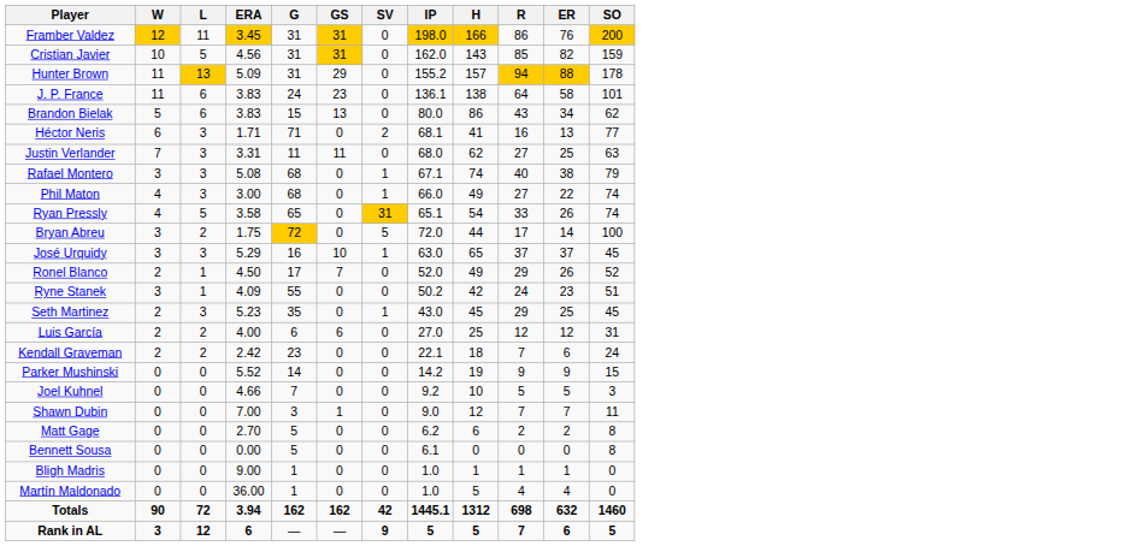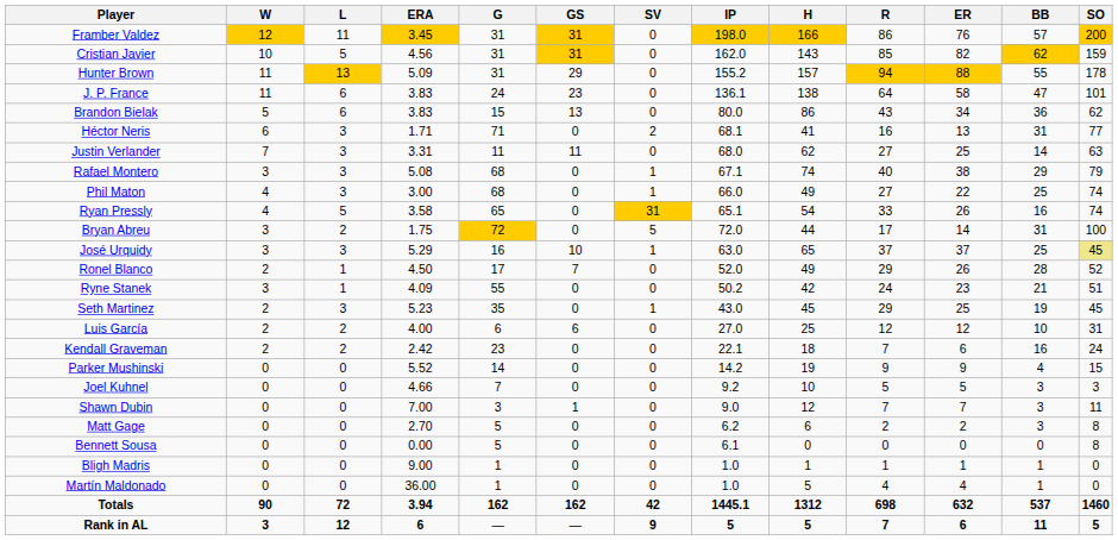 <table class=wikitable style="text-align:center">
 <tr>
 <th bgcolor=#DDDDFF; width="20%">Player</th>
 <th bgcolor=#DDDDFF; width="7%">W</th>
 <th bgcolor=#DDDDFF; width="7%">L</th>
 <th bgcolor=#DDDDFF; width="7%">ERA</th>
 <th bgcolor=#DDDDFF; width="7%">G</th>
 <th bgcolor=#DDDDFF; width="7%">GS</th>
 <th bgcolor=#DDDDFF; width="7%">SV</th>
 <th bgcolor=#DDDDFF; width="7%">IP</th>
 <th bgcolor=#DDDDFF; width="7%">H</th>
 <th bgcolor=#DDDDFF; width="7%">R</th>
 <th bgcolor=#DDDDFF; width="7%">ER</th>
+<th bgcolor=#DDDDFF; width="7%">BB</th>
 <th bgcolor=#DDDDFF; width="7%">SO</th>
 </tr>
 <tr>
 <td><a href='#'>Framber Valdez</a></td>
 <td bgcolor=#ffcc00>12</td>
 <td>11</td>
 <td bgcolor=#ffcc00>3.45</td>
 <td>31</td>
 <td bgcolor=#ffcc00>31</td>
 <td>0</td>
 <td bgcolor=#ffcc00>198.0</td>
 <td bgcolor=#ffcc00>166</td>
 <td>86</td>
 <td>76</td>
+<td>57</td>
 <td bgcolor=#ffcc00>200</td>
 </tr>
 <tr>
 <td><a href='#'>Cristian Javier</a></td>
 <td>10</td>
 <td>5</td>
 <td>4.56</td>
 <td>31</td>
 <td bgcolor=#ffcc00>31</td>
 <td>0</td>
 <td>162.0</td>
 <td>143</td>
 <td>85</td>
 <td>82</td>
+<td bgcolor=#ffcc00>62</td>
 <td>159</td>
 </tr>
 <tr>
 <td><a href='#'>Hunter Brown</a></td>
 <td>11</td>
 <td bgcolor=#ffcc00>13</td>
 <td>5.09</td>
 <td>31</td>
 <td>29</td>
 <td>0</td>
 <td>155.2</td>
 <td>157</td>
 <td bgcolor=#ffcc00>94</td>
 <td bgcolor=#ffcc00>88</td>
+<td>55</td>
 <td>178</td>
 </tr>
 <tr>
 <td><a href='#'>J. P. France</a></td>
 <td>11</td>
 <td>6</td>
 <td>3.83</td>
 <td>24</td>
 <td>23</td>
 <td>0</td>
 <td>136.1</td>
 <td>138</td>
 <td>64</td>
 <td>58</td>
+<td>47</td>
 <td>101</td>
 </tr>
 <tr>
 <td><a href='#'>Brandon Bielak</a></td>
 <td>5</td>
 <td>6</td>
 <td>3.83</td>
 <td>15</td>
 <td>13</td>
 <td>0</td>
 <td>80.0</td>
 <td>86</td>
 <td>43</td>
 <td>34</td>
+<td>36</td>
 <td>62</td>
 </tr>
 <tr>
 <td><a href='#'>Héctor Neris</a></td>
 <td>6</td>
 <td>3</td>
 <td>1.71</td>
 <td>71</td>
 <td>0</td>
 <td>2</td>
 <td>68.1</td>
 <td>41</td>
 <td>16</td>
 <td>13</td>
+<td>31</td>
 <td>77</td>
 </tr>
 <tr>
 <td><a href='#'>Justin Verlander</a></td>
 <td>7</td>
 <td>3</td>
 <td>3.31</td>
 <td>11</td>
 <td>11</td>
 <td>0</td>
 <td>68.0</td>
 <td>62</td>
 <td>27</td>
 <td>25</td>
+<td>14</td>
 <td>63</td>
 </tr>
 <tr>
 <td><a href='#'>Rafael Montero</a></td>
 <td>3</td>
 <td>3</td>
 <td>5.08</td>
 <td>68</td>
 <td>0</td>
 <td>1</td>
 <td>67.1</td>
 <td>74</td>
 <td>40</td>
 <td>38</td>
+<td>29</td>
 <td>79</td>
 </tr>
 <tr>
 <td><a href='#'>Phil Maton</a></td>
 <td>4</td>
 <td>3</td>
 <td>3.00</td>
 <td>68</td>
 <td>0</td>
 <td>1</td>
 <td>66.0</td>
 <td>49</td>
 <td>27</td>
 <td>22</td>
+<td>25</td>
 <td>74</td>
 </tr>
 <tr>
 <td><a href='#'>Ryan Pressly</a></td>
 <td>4</td>
 <td>5</td>
 <td>3.58</td>
 <td>65</td>
 <td>0</td>
 <td bgcolor=#ffcc00>31</td>
 <td>65.1</td>
 <td>54</td>
 <td>33</td>
 <td>26</td>
+<td>16</td>
 <td>74</td>
 </tr>
 <tr>
 <td><a href='#'>Bryan Abreu</a></td>
 <td>3</td>
 <td>2</td>
 <td>1.75</td>
 <td bgcolor=#ffcc00>72</td>
 <td>0</td>
 <td>5</td>
 <td>72.0</td>
 <td>44</td>
 <td>17</td>
 <td>14</td>
+<td>31</td>
 <td>100</td>
 </tr>
 <tr>
 <td><a href='#'>José Urquidy</a></td>
 <td>3</td>
 <td>3</td>
 <td>5.29</td>
 <td>16</td>
 <td>10</td>
 <td>1</td>
 <td>63.0</td>
 <td>65</td>
 <td>37</td>
 <td>37</td>
-<td>45</td>
+<td>25</td>
+<td style="background: khaki;">45</td>
 </tr>
 <tr>
 <td><a href='#'>Ronel Blanco</a></td>
 <td>2</td>
 <td>1</td>
 <td>4.50</td>
 <td>17</td>
 <td>7</td>
 <td>0</td>
 <td>52.0</td>
 <td>49</td>
 <td>29</td>
 <td>26</td>
+<td>28</td>
 <td>52</td>
 </tr>
 <tr>
 <td><a href='#'>Ryne Stanek</a></td>
 <td>3</td>
 <td>1</td>
 <td>4.09</td>
 <td>55</td>
 <td>0</td>
 <td>0</td>
 <td>50.2</td>
 <td>42</td>
 <td>24</td>
 <td>23</td>
+<td>21</td>
 <td>51</td>
 </tr>
 <tr>
 <td><a href='#'>Seth Martinez</a></td>
 <td>2</td>
 <td>3</td>
 <td>5.23</td>
 <td>35</td>
 <td>0</td>
 <td>1</td>
 <td>43.0</td>
 <td>45</td>
 <td>29</td>
 <td>25</td>
+<td>19</td>
 <td>45</td>
 </tr>
 <tr>
 <td><a href='#'>Luis García</a></td>
 <td>2</td>
 <td>2</td>
 <td>4.00</td>
 <td>6</td>
 <td>6</td>
 <td>0</td>
 <td>27.0</td>
 <td>25</td>
 <td>12</td>
 <td>12</td>
+<td>10</td>
 <td>31</td>
 </tr>
 <tr>
 <td><a href='#'>Kendall Graveman</a></td>
 <td>2</td>
 <td>2</td>
 <td>2.42</td>
 <td>23</td>
 <td>0</td>
 <td>0</td>
 <td>22.1</td>
 <td>18</td>
 <td>7</td>
 <td>6</td>
+<td>16</td>
 <td>24</td>
 </tr>
 <tr>
 <td><a href='#'>Parker Mushinski</a></td>
 <td>0</td>
 <td>0</td>
 <td>5.52</td>
 <td>14</td>
 <td>0</td>
 <td>0</td>
 <td>14.2</td>
 <td>19</td>
 <td>9</td>
 <td>9</td>
+<td>4</td>
 <td>15</td>
 </tr>
 <tr>
 <td><a href='#'>Joel Kuhnel</a></td>
 <td>0</td>
 <td>0</td>
 <td>4.66</td>
 <td>7</td>
 <td>0</td>
 <td>0</td>
 <td>9.2</td>
 <td>10</td>
 <td>5</td>
 <td>5</td>
 <td>3</td>
+<td>3</td>
 </tr>
 <tr>
 <td><a href='#'>Shawn Dubin</a></td>
 <td>0</td>
 <td>0</td>
 <td>7.00</td>
 <td>3</td>
 <td>1</td>
 <td>0</td>
 <td>9.0</td>
 <td>12</td>
 <td>7</td>
 <td>7</td>
+<td>3</td>
 <td>11</td>
 </tr>
 <tr>
 <td><a href='#'>Matt Gage</a></td>
 <td>0</td>
 <td>0</td>
 <td>2.70</td>
 <td>5</td>
 <td>0</td>
 <td>0</td>
 <td>6.2</td>
 <td>6</td>
 <td>2</td>
 <td>2</td>
+<td>3</td>
 <td>8</td>
 </tr>
 <tr>
 <td><a href='#'>Bennett Sousa</a></td>
 <td>0</td>
 <td>0</td>
 <td>0.00</td>
 <td>5</td>
 <td>0</td>
 <td>0</td>
 <td>6.1</td>
+<td>0</td>
 <td>0</td>
 <td>0</td>
 <td>0</td>
 <td>8</td>
 </tr>
 <tr>
 <td><a href='#'>Bligh Madris</a></td>
 <td>0</td>
 <td>0</td>
 <td>9.00</td>
 <td>1</td>
 <td>0</td>
 <td>0</td>
 <td>1.0</td>
 <td>1</td>
 <td>1</td>
 <td>1</td>
+<td>1</td>
 <td>0</td>
 </tr>
 <tr>
 <td><a href='#'>Martín Maldonado</a></td>
 <td>0</td>
 <td>0</td>
 <td>36.00</td>
 <td>1</td>
 <td>0</td>
 <td>0</td>
 <td>1.0</td>
 <td>5</td>
 <td>4</td>
 <td>4</td>
+<td>1</td>
 <td>0</td>
 </tr>
 <tr>
 <td><strong>Totals</strong></td>
 <td><strong>90</strong></td>
 <td><strong>72</strong></td>
 <td><strong>3.94</strong></td>
 <td><strong>162</strong></td>
 <td><strong>162</strong></td>
 <td><strong>42</strong></td>
 <td><strong>1445.1</strong></td>
 <td><strong>1312</strong></td>
 <td><strong>698</strong></td>
 <td><strong>632</strong></td>
+<td><strong>537</strong></td>
 <td><strong>1460</strong></td>
 </tr>
 <tr>
 <td><strong>Rank in AL</strong></td>
 <td><strong>3</strong></td>
 <td><strong>12</strong></td>
 <td><strong>6</strong></td>
 <td>—</td>
 <td>—</td>
 <td><strong>9</strong></td>
 <td><strong>5</strong></td>
 <td><strong>5</strong></td>
 <td><strong>7</strong></td>
 <td><strong>6</strong></td>
+<td><strong>11</strong></td>
 <td><strong>5</strong></td>
 </tr>
 </table>
